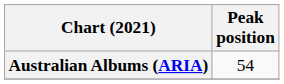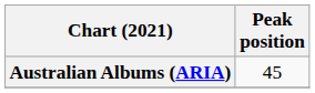 <table class="wikitable sortable plainrowheaders" style="text-align:center">
 <tr>
 <th scope="col">Chart (2021)</th>
 <th scope="col">Peak<br>position</th>
 </tr>
 <tr>
 <th scope="row">Australian Albums (<a href='#'>ARIA</a>)</th>
-<td>54</td>
+<td>45</td>
 </tr>
 <tr>
 </tr>
 <tr>
 </tr>
 <tr>
 </tr>
 <tr>
 </tr>
 <tr>
 </tr>
 <tr>
 </tr>
 <tr>
 </tr>
 <tr>
 </tr>
 <tr>
 </tr>
 <tr>
 </tr>
 <tr>
 </tr>
 <tr>
 </tr>
 <tr>
 </tr>
 <tr>
 </tr>
 <tr>
 </tr>
 <tr>
 </tr>
 <tr>
 </tr>
 <tr>
 </tr>
 <tr>
 </tr>
 <tr>
 </tr>
 <tr>
 </tr>
 <tr>
 </tr>
 <tr>
 </tr>
 </table>
